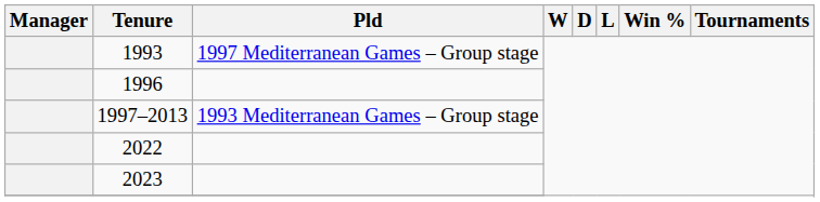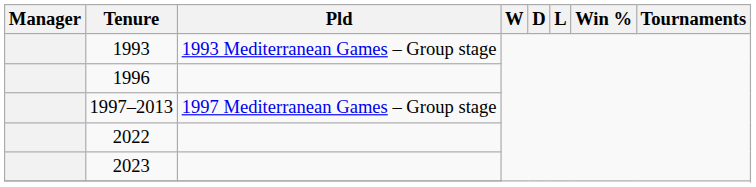 <table class="wikitable sortable plainrowheaders" cellpadding="3" style="text-align: center;">
 <tr>
 <th scope="col">Manager</th>
 <th scope="col">Tenure</th>
 <th scope="col">Pld</th>
 <th scope="col">W</th>
 <th scope="col">D</th>
 <th scope="col">L</th>
 <th scope="col">Win %</th>
 <th scope="col">Tournaments</th>
 </tr>
 <tr>
 <th scope="row" style="text-align: left;"> </th>
 <td>1993<br></td>
-<td> <a href='#'>1997 Mediterranean Games</a> – Group stage</td>
+<td> <a href='#'>1993 Mediterranean Games</a> – Group stage</td>
 </tr>
 <tr>
 <th scope="row" style="text-align: left;"> </th>
 <td>1996<br></td>
 <td></td>
 </tr>
 <tr>
 <th scope="row" style="text-align: left;"> </th>
 <td>1997–2013<br></td>
-<td> <a href='#'>1993 Mediterranean Games</a> – Group stage</td>
+<td> <a href='#'>1997 Mediterranean Games</a> – Group stage</td>
 </tr>
 <tr>
 <th scope="row" style="text-align: left;"> </th>
 <td>2022<br></td>
 <td></td>
 </tr>
 <tr>
 <th scope="row" style="text-align: left;"> </th>
 <td>2023<br></td>
 <td></td>
 </tr>
 <tr>
 </tr>
 </table>
